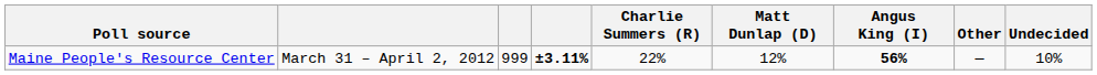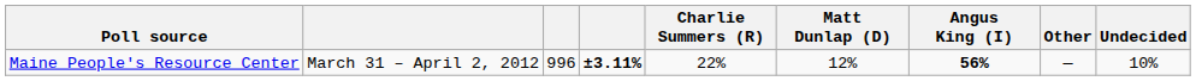 <table class="wikitable" style="text-align:center">
 <tr valign= bottom>
 <th>Poll source</th>
 <th></th>
 <th></th>
 <th></th>
 <th style="width:100px;">Charlie<br>Summers (R)</th>
 <th style="width:100px;">Matt<br>Dunlap (D)</th>
 <th style="width:100px;">Angus<br>King (I)</th>
 <th>Other</th>
 <th>Undecided</th>
 </tr>
 <tr>
 <td align=left><a href='#'>Maine People's Resource Center</a></td>
 <td>March 31 – April 2, 2012</td>
-<td>999</td>
+<td>996</td>
 <td><strong>±3.11%</strong></td>
 <td>22%</td>
 <td>12%</td>
 <td><strong>56%</strong></td>
 <td>—</td>
 <td>10%</td>
 </tr>
 </table>
